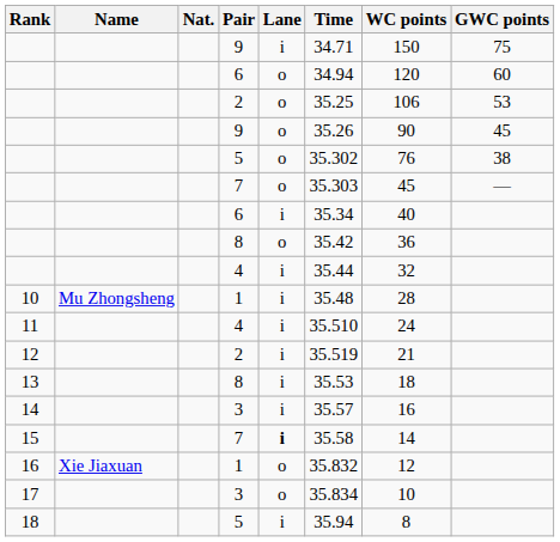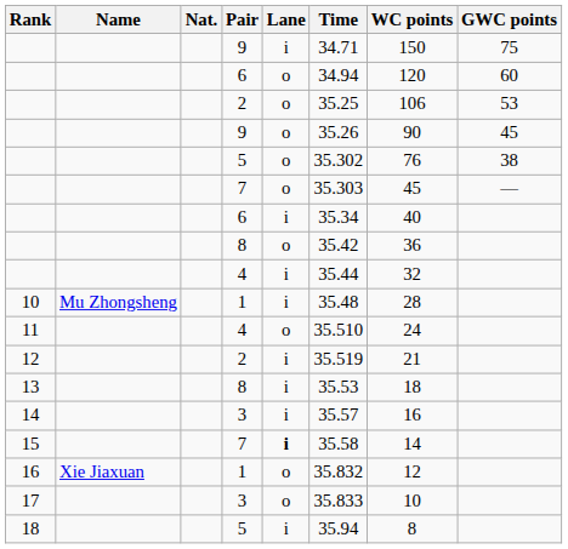 <table class="wikitable sortable" style="text-align:center">
 <tr>
 <th>Rank</th>
 <th>Name</th>
 <th>Nat.</th>
 <th>Pair</th>
 <th>Lane</th>
 <th>Time</th>
 <th>WC points</th>
 <th>GWC points</th>
 </tr>
 <tr>
 <td></td>
 <td align=left></td>
 <td></td>
 <td>9</td>
 <td>i</td>
 <td>34.71</td>
 <td>150</td>
 <td>75</td>
 </tr>
 <tr>
 <td></td>
 <td align=left></td>
 <td></td>
 <td>6</td>
 <td>o</td>
 <td>34.94</td>
 <td>120</td>
 <td>60</td>
 </tr>
 <tr>
 <td></td>
 <td align=left></td>
 <td></td>
 <td>2</td>
 <td>o</td>
 <td>35.25</td>
 <td>106</td>
 <td>53</td>
 </tr>
 <tr>
 <td></td>
 <td align=left></td>
 <td></td>
 <td>9</td>
 <td>o</td>
 <td>35.26</td>
 <td>90</td>
 <td>45</td>
 </tr>
 <tr>
 <td></td>
 <td align=left></td>
 <td></td>
 <td>5</td>
 <td>o</td>
 <td>35.302</td>
 <td>76</td>
 <td>38</td>
 </tr>
 <tr>
 <td></td>
 <td align=left></td>
 <td></td>
 <td>7</td>
 <td>o</td>
 <td>35.303</td>
 <td>45</td>
 <td>—</td>
 </tr>
 <tr>
 <td></td>
 <td align=left></td>
 <td></td>
 <td>6</td>
 <td>i</td>
 <td>35.34</td>
 <td>40</td>
 <td></td>
 </tr>
 <tr>
 <td></td>
 <td align=left></td>
 <td></td>
 <td>8</td>
 <td>o</td>
 <td>35.42</td>
 <td>36</td>
 <td></td>
 </tr>
 <tr>
 <td></td>
 <td align=left></td>
 <td></td>
 <td>4</td>
 <td>i</td>
 <td>35.44</td>
 <td>32</td>
 <td></td>
 </tr>
 <tr>
 <td>10</td>
 <td align=left><a href='#'>Mu Zhongsheng</a></td>
 <td></td>
 <td>1</td>
 <td>i</td>
 <td>35.48</td>
 <td>28</td>
 <td></td>
 </tr>
 <tr>
 <td>11</td>
 <td align=left></td>
 <td></td>
 <td>4</td>
-<td>i</td>
+<td>o</td>
 <td>35.510</td>
 <td>24</td>
 <td></td>
 </tr>
 <tr>
 <td>12</td>
 <td align=left></td>
 <td></td>
 <td>2</td>
 <td>i</td>
 <td>35.519</td>
 <td>21</td>
 <td></td>
 </tr>
 <tr>
 <td>13</td>
 <td align=left></td>
 <td></td>
 <td>8</td>
 <td>i</td>
 <td>35.53</td>
 <td>18</td>
 <td></td>
 </tr>
 <tr>
 <td>14</td>
 <td align=left></td>
 <td></td>
 <td>3</td>
 <td>i</td>
 <td>35.57</td>
 <td>16</td>
 <td></td>
 </tr>
 <tr>
 <td>15</td>
 <td align=left></td>
 <td></td>
 <td>7</td>
 <td><strong>i</strong></td>
 <td>35.58</td>
 <td>14</td>
 <td></td>
 </tr>
 <tr>
 <td>16</td>
 <td align=left><a href='#'>Xie Jiaxuan</a></td>
 <td></td>
 <td>1</td>
 <td>o</td>
 <td>35.832</td>
 <td>12</td>
 <td></td>
 </tr>
 <tr>
 <td>17</td>
 <td align=left></td>
 <td></td>
 <td>3</td>
 <td>o</td>
-<td>35.834</td>
+<td>35.833</td>
 <td>10</td>
 <td></td>
 </tr>
 <tr>
 <td>18</td>
 <td align=left></td>
 <td></td>
 <td>5</td>
 <td>i</td>
 <td>35.94</td>
 <td>8</td>
 <td></td>
 </tr>
 </table>
